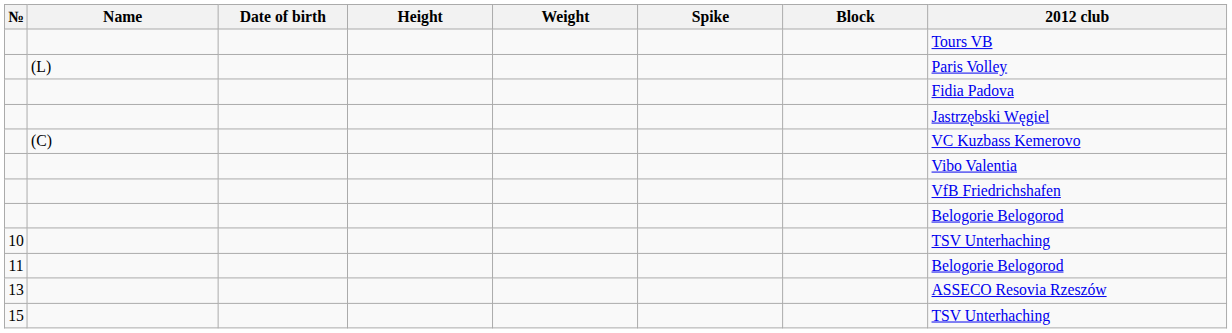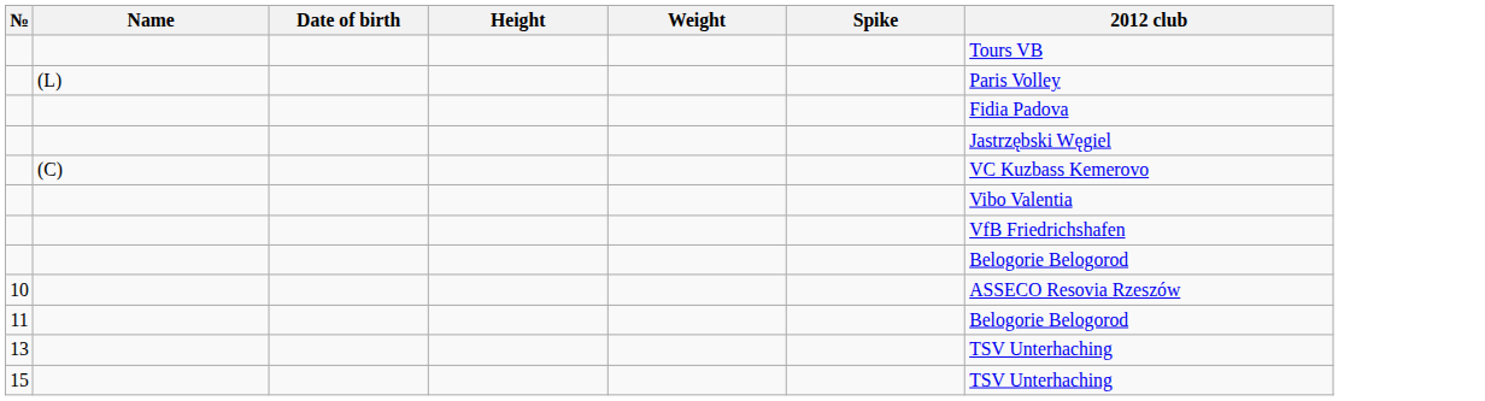 <table class="wikitable sortable" style="font-size:100%; text-align:center;">
 <tr>
 <th>№</th>
 <th style="width:12em">Name</th>
 <th style="width:8em">Date of birth</th>
 <th style="width:9em">Height</th>
 <th style="width:9em">Weight</th>
 <th style="width:9em">Spike</th>
-<th style="width:9em">Block</th>
 <th style="width:19em">2012 club</th>
 </tr>
 <tr>
 <td></td>
 <td style="text-align:left;"></td>
 <td style="text-align:right;"></td>
-<td></td>
 <td></td>
 <td></td>
 <td></td>
 <td style="text-align:left;"> <a href='#'>Tours VB</a></td>
 </tr>
 <tr>
 <td></td>
 <td style="text-align:left;"> (L)</td>
 <td style="text-align:right;"></td>
 <td></td>
 <td></td>
 <td></td>
-<td></td>
 <td style="text-align:left;"> <a href='#'>Paris Volley</a></td>
 </tr>
 <tr>
 <td></td>
 <td style="text-align:left;"></td>
 <td style="text-align:right;"></td>
-<td></td>
 <td></td>
 <td></td>
 <td></td>
 <td style="text-align:left;"> <a href='#'>Fidia Padova</a></td>
 </tr>
 <tr>
 <td></td>
 <td style="text-align:left;"></td>
 <td style="text-align:right;"></td>
 <td></td>
 <td></td>
 <td></td>
-<td></td>
 <td style="text-align:left;"> <a href='#'>Jastrzębski Węgiel</a></td>
 </tr>
 <tr>
 <td></td>
 <td style="text-align:left;"> (C)</td>
 <td style="text-align:right;"></td>
-<td></td>
 <td></td>
 <td></td>
 <td></td>
 <td style="text-align:left;"> <a href='#'>VC Kuzbass Kemerovo</a></td>
 </tr>
 <tr>
 <td></td>
 <td style="text-align:left;"></td>
 <td style="text-align:right;"></td>
 <td></td>
 <td></td>
 <td></td>
-<td></td>
 <td style="text-align:left;"> <a href='#'>Vibo Valentia</a></td>
 </tr>
 <tr>
 <td></td>
 <td style="text-align:left;"></td>
 <td style="text-align:right;"></td>
-<td></td>
 <td></td>
 <td></td>
 <td></td>
 <td style="text-align:left;"> <a href='#'>VfB Friedrichshafen</a></td>
 </tr>
 <tr>
 <td></td>
 <td style="text-align:left;"></td>
 <td style="text-align:right;"></td>
 <td></td>
 <td></td>
 <td></td>
-<td></td>
 <td style="text-align:left;"> <a href='#'>Belogorie Belogorod</a></td>
 </tr>
 <tr>
 <td>10</td>
 <td style="text-align:left;"></td>
 <td style="text-align:right;"></td>
 <td></td>
 <td></td>
 <td></td>
-<td></td>
-<td style="text-align:left;"> <a href='#'>TSV Unterhaching</a></td>
+<td style="text-align:left;"> <a href='#'>ASSECO Resovia Rzeszów</a></td>
 </tr>
 <tr>
 <td>11</td>
 <td style="text-align:left;"></td>
 <td style="text-align:right;"></td>
-<td></td>
 <td></td>
 <td></td>
 <td></td>
 <td style="text-align:left;"> <a href='#'>Belogorie Belogorod</a></td>
 </tr>
 <tr>
 <td>13</td>
 <td style="text-align:left;"></td>
 <td style="text-align:right;"></td>
 <td></td>
 <td></td>
 <td></td>
-<td></td>
-<td style="text-align:left;"> <a href='#'>ASSECO Resovia Rzeszów</a></td>
+<td style="text-align:left;"> <a href='#'>TSV Unterhaching</a></td>
 </tr>
 <tr>
 <td>15</td>
 <td style="text-align:left;"></td>
 <td style="text-align:right;"></td>
 <td></td>
 <td></td>
 <td></td>
-<td></td>
 <td style="text-align:left;"> <a href='#'>TSV Unterhaching</a></td>
 </tr>
 </table>
